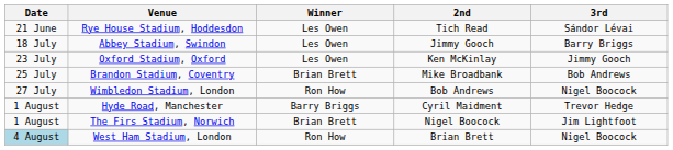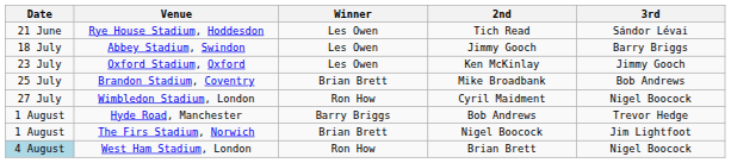 <table class="wikitable" style="text-align:center">
 <tr>
 <th width=80>Date</th>
 <th width=250>Venue</th>
 <th width=180>Winner</th>
 <th width=180>2nd</th>
 <th width=180>3rd</th>
 </tr>
 <tr>
 <td align=center>21 June</td>
 <td><a href='#'>Rye House Stadium</a>, <a href='#'>Hoddesdon</a></td>
 <td>Les Owen</td>
 <td>Tich Read</td>
 <td>Sándor Lévai</td>
 </tr>
 <tr>
 <td align=center>18 July</td>
 <td><a href='#'>Abbey Stadium</a>, <a href='#'>Swindon</a></td>
 <td>Les Owen</td>
 <td>Jimmy Gooch</td>
 <td>Barry Briggs</td>
 </tr>
 <tr>
 <td align=center>23 July</td>
 <td><a href='#'>Oxford Stadium</a>, <a href='#'>Oxford</a></td>
 <td>Les Owen</td>
 <td>Ken McKinlay</td>
 <td>Jimmy Gooch</td>
 </tr>
 <tr>
 <td align=center>25 July</td>
 <td><a href='#'>Brandon Stadium</a>, <a href='#'>Coventry</a></td>
 <td>Brian Brett</td>
 <td>Mike Broadbank</td>
 <td>Bob Andrews</td>
 </tr>
 <tr>
 <td align=center>27 July</td>
 <td><a href='#'>Wimbledon Stadium</a>, London</td>
 <td>Ron How</td>
-<td>Bob Andrews</td>
+<td>Cyril Maidment</td>
 <td>Nigel Boocock</td>
 </tr>
 <tr>
 <td align=center>1 August</td>
 <td><a href='#'>Hyde Road</a>, Manchester</td>
 <td>Barry Briggs</td>
-<td>Cyril Maidment</td>
+<td>Bob Andrews</td>
 <td>Trevor Hedge</td>
 </tr>
 <tr>
 <td align=center>1 August</td>
 <td><a href='#'>The Firs Stadium</a>, <a href='#'>Norwich</a></td>
 <td>Brian Brett</td>
 <td>Nigel Boocock</td>
 <td>Jim Lightfoot</td>
 </tr>
 <tr>
 <td align=center style="background: lightblue;">4 August</td>
 <td><a href='#'>West Ham Stadium</a>, London</td>
 <td>Ron How</td>
 <td>Brian Brett</td>
 <td>Nigel Boocock</td>
 </tr>
 </table>
